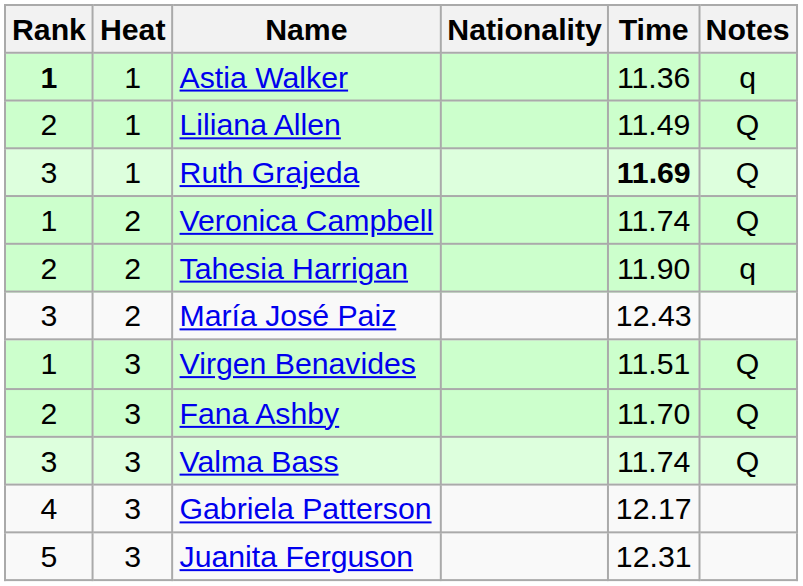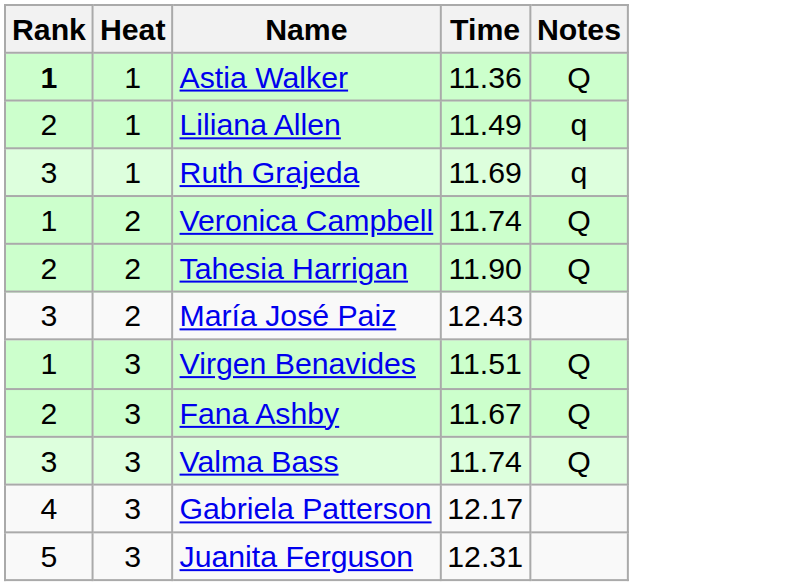 <table class="wikitable sortable" style="text-align:center;font-size:95%">
 <tr>
 <th>Rank</th>
 <th>Heat</th>
 <th>Name</th>
-<th>Nationality</th>
 <th>Time</th>
 <th>Notes</th>
 </tr>
 <tr bgcolor=ccffcc>
 <td><strong>1</strong></td>
 <td>1</td>
 <td align=left><a href='#'>Astia Walker</a></td>
-<td align=left></td>
 <td>11.36</td>
-<td>q</td>
+<td>Q</td>
 </tr>
 <tr bgcolor=ccffcc>
 <td>2</td>
 <td>1</td>
 <td align=left><a href='#'>Liliana Allen</a></td>
-<td align=left></td>
 <td>11.49</td>
-<td>Q</td>
+<td>q</td>
 </tr>
 <tr bgcolor=ddffdd>
 <td>3</td>
 <td>1</td>
 <td align=left><a href='#'>Ruth Grajeda</a></td>
-<td align=left></td>
-<td><strong>11.69</strong></td>
-<td>Q</td>
+<td>11.69</td>
+<td>q</td>
 </tr>
 <tr bgcolor=ccffcc>
 <td>1</td>
 <td>2</td>
 <td align=left><a href='#'>Veronica Campbell</a></td>
-<td align=left></td>
 <td>11.74</td>
 <td>Q</td>
 </tr>
 <tr bgcolor=ccffcc>
 <td>2</td>
 <td>2</td>
 <td align=left><a href='#'>Tahesia Harrigan</a></td>
-<td align=left></td>
 <td>11.90</td>
-<td>q</td>
+<td>Q</td>
 </tr>
 <tr>
 <td>3</td>
 <td>2</td>
 <td align=left><a href='#'>María José Paiz</a></td>
-<td align=left></td>
 <td>12.43</td>
 <td></td>
 </tr>
 <tr bgcolor=ccffcc>
 <td>1</td>
 <td>3</td>
 <td align=left><a href='#'>Virgen Benavides</a></td>
-<td align=left></td>
 <td>11.51</td>
 <td>Q</td>
 </tr>
 <tr bgcolor=ccffcc>
 <td>2</td>
 <td>3</td>
 <td align=left><a href='#'>Fana Ashby</a></td>
-<td align=left></td>
-<td>11.70</td>
+<td>11.67</td>
 <td>Q</td>
 </tr>
 <tr bgcolor=ddffdd>
 <td>3</td>
 <td>3</td>
 <td align=left><a href='#'>Valma Bass</a></td>
-<td align=left></td>
 <td>11.74</td>
 <td>Q</td>
 </tr>
 <tr>
 <td>4</td>
 <td>3</td>
 <td align=left><a href='#'>Gabriela Patterson</a></td>
-<td align=left></td>
 <td>12.17</td>
 <td></td>
 </tr>
 <tr>
 <td>5</td>
 <td>3</td>
 <td align=left><a href='#'>Juanita Ferguson</a></td>
-<td align=left></td>
 <td>12.31</td>
 <td></td>
 </tr>
 </table>
